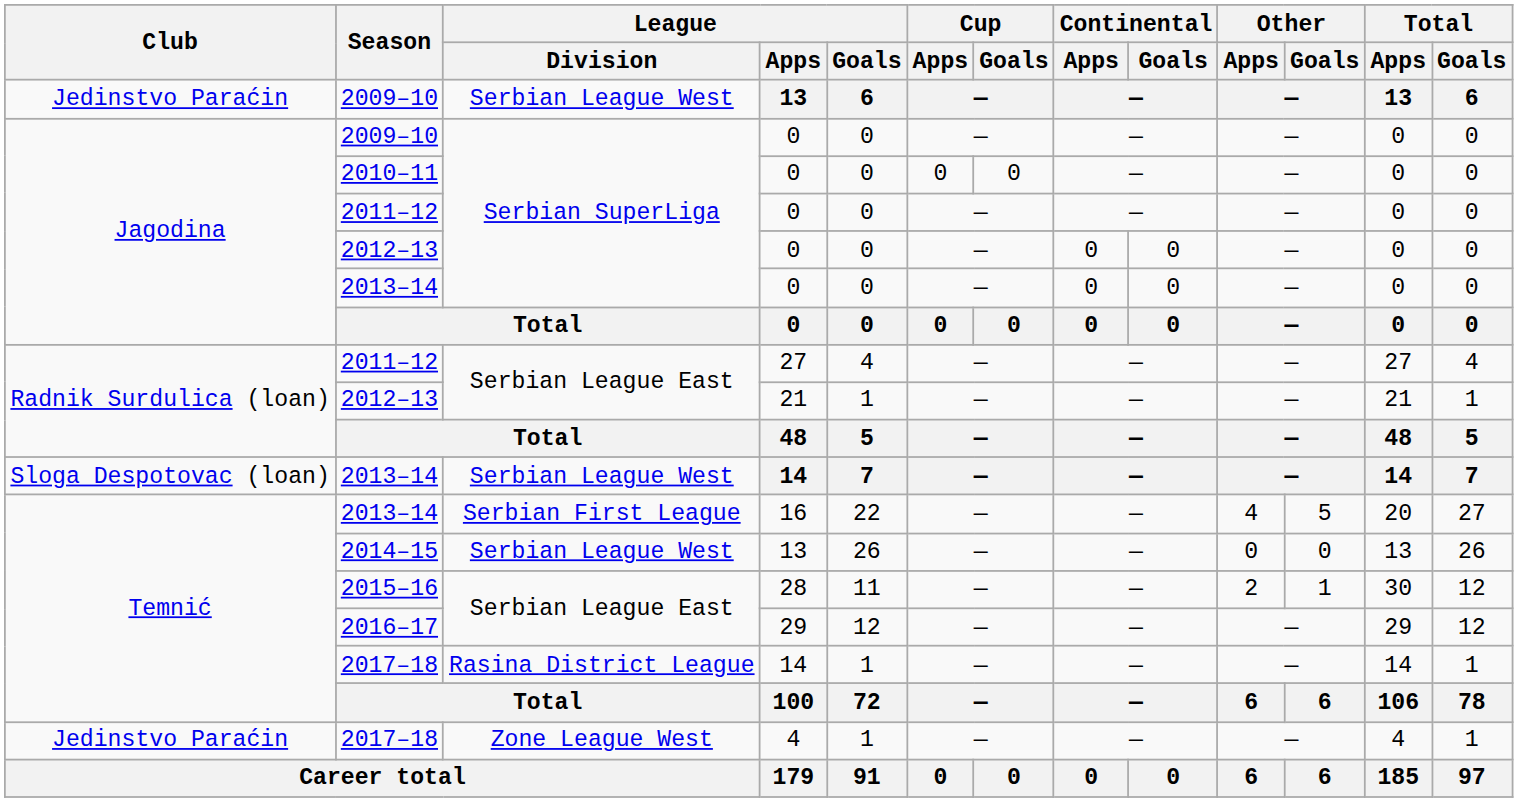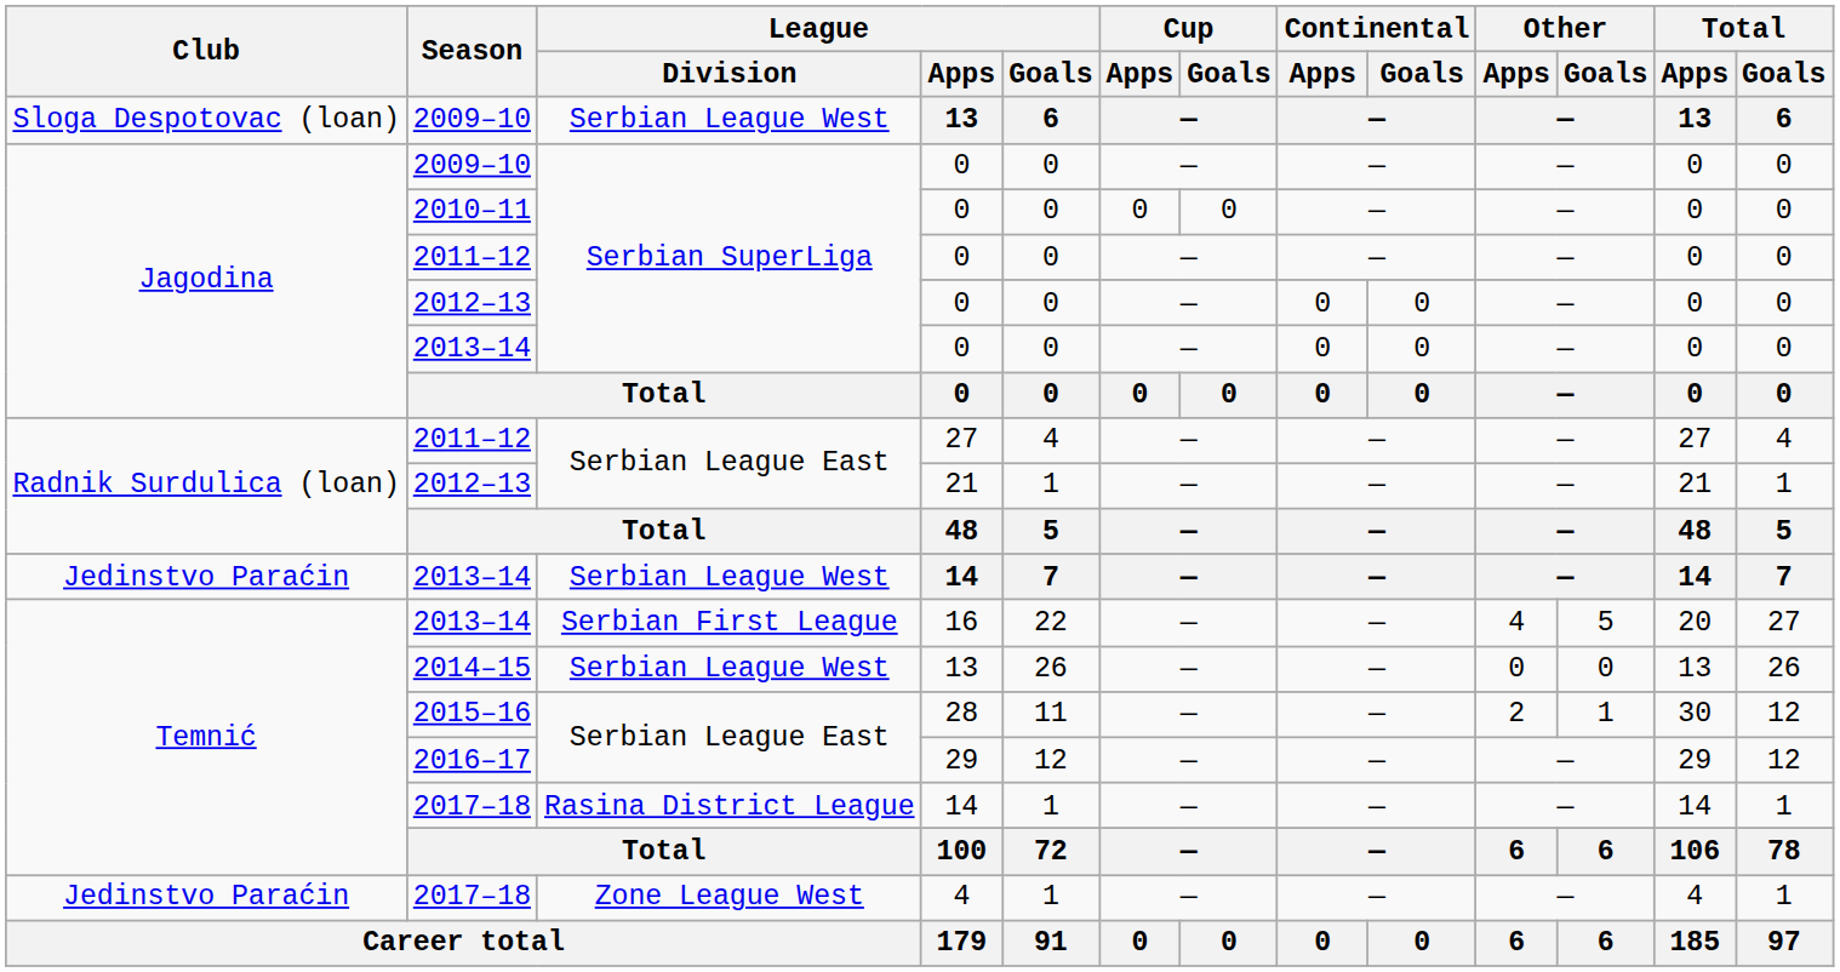 <table class="wikitable" style="text-align:center">
 <tr>
 <th rowspan="2">Club</th>
 <th rowspan="2">Season</th>
 <th colspan="3">League</th>
 <th colspan="2">Cup</th>
 <th colspan="2">Continental</th>
 <th colspan="2">Other</th>
 <th colspan="2">Total</th>
 </tr>
 <tr>
 <th>Division</th>
 <th>Apps</th>
 <th>Goals</th>
 <th>Apps</th>
 <th>Goals</th>
 <th>Apps</th>
 <th>Goals</th>
 <th>Apps</th>
 <th>Goals</th>
 <th>Apps</th>
 <th>Goals</th>
 </tr>
 <tr>
-<td><a href='#'>Jedinstvo Paraćin</a></td>
+<td><a href='#'>Sloga Despotovac</a> (loan)</td>
 <td><a href='#'>2009–10</a></td>
 <td><a href='#'>Serbian League West</a></td>
 <th>13</th>
 <th>6</th>
 <th colspan="2">—</th>
 <th colspan="2">—</th>
 <th colspan="2">—</th>
 <th>13</th>
 <th>6</th>
 </tr>
 <tr>
 <td rowspan="6"><a href='#'>Jagodina</a></td>
 <td><a href='#'>2009–10</a></td>
 <td rowspan=5><a href='#'>Serbian SuperLiga</a></td>
 <td>0</td>
 <td>0</td>
 <td colspan="2">—</td>
 <td colspan="2">—</td>
 <td colspan="2">—</td>
 <td>0</td>
 <td>0</td>
 </tr>
 <tr>
 <td><a href='#'>2010–11</a></td>
 <td>0</td>
 <td>0</td>
 <td>0</td>
 <td>0</td>
 <td colspan="2">—</td>
 <td colspan="2">—</td>
 <td>0</td>
 <td>0</td>
 </tr>
 <tr>
 <td><a href='#'>2011–12</a></td>
 <td>0</td>
 <td>0</td>
 <td colspan="2">—</td>
 <td colspan="2">—</td>
 <td colspan="2">—</td>
 <td>0</td>
 <td>0</td>
 </tr>
 <tr>
 <td><a href='#'>2012–13</a></td>
 <td>0</td>
 <td>0</td>
 <td colspan="2">—</td>
 <td>0</td>
 <td>0</td>
 <td colspan="2">—</td>
 <td>0</td>
 <td>0</td>
 </tr>
 <tr>
 <td><a href='#'>2013–14</a></td>
 <td>0</td>
 <td>0</td>
 <td colspan="2">—</td>
 <td>0</td>
 <td>0</td>
 <td colspan="2">—</td>
 <td>0</td>
 <td>0</td>
 </tr>
 <tr>
 <th colspan="2">Total</th>
 <th>0</th>
 <th>0</th>
 <th>0</th>
 <th>0</th>
 <th>0</th>
 <th>0</th>
 <th colspan="2">—</th>
 <th>0</th>
 <th>0</th>
 </tr>
 <tr>
 <td rowspan="3"><a href='#'>Radnik Surdulica</a> (loan)</td>
 <td><a href='#'>2011–12</a></td>
 <td rowspan=2>Serbian League East</td>
 <td>27</td>
 <td>4</td>
 <td colspan="2">—</td>
 <td colspan="2">—</td>
 <td colspan="2">—</td>
 <td>27</td>
 <td>4</td>
 </tr>
 <tr>
 <td><a href='#'>2012–13</a></td>
 <td>21</td>
 <td>1</td>
 <td colspan="2">—</td>
 <td colspan="2">—</td>
 <td colspan="2">—</td>
 <td>21</td>
 <td>1</td>
 </tr>
 <tr>
 <th colspan="2">Total</th>
 <th>48</th>
 <th>5</th>
 <th colspan="2">—</th>
 <th colspan="2">—</th>
 <th colspan="2">—</th>
 <th>48</th>
 <th>5</th>
 </tr>
 <tr>
-<td><a href='#'>Sloga Despotovac</a> (loan)</td>
+<td><a href='#'>Jedinstvo Paraćin</a></td>
 <td><a href='#'>2013–14</a></td>
 <td><a href='#'>Serbian League West</a></td>
 <th>14</th>
 <th>7</th>
 <th colspan="2">—</th>
 <th colspan="2">—</th>
 <th colspan="2">—</th>
 <th>14</th>
 <th>7</th>
 </tr>
 <tr>
 <td rowspan="6"><a href='#'>Temnić</a></td>
 <td><a href='#'>2013–14</a></td>
 <td><a href='#'>Serbian First League</a></td>
 <td>16</td>
 <td>22</td>
 <td colspan="2">—</td>
 <td colspan="2">—</td>
 <td>4</td>
 <td>5</td>
 <td>20</td>
 <td>27</td>
 </tr>
 <tr>
 <td><a href='#'>2014–15</a></td>
 <td><a href='#'>Serbian League West</a></td>
 <td>13</td>
 <td>26</td>
 <td colspan="2">—</td>
 <td colspan="2">—</td>
 <td>0</td>
 <td>0</td>
 <td>13</td>
 <td>26</td>
 </tr>
 <tr>
 <td><a href='#'>2015–16</a></td>
 <td rowspan=2>Serbian League East</td>
 <td>28</td>
 <td>11</td>
 <td colspan="2">—</td>
 <td colspan="2">—</td>
 <td>2</td>
 <td>1</td>
 <td>30</td>
 <td>12</td>
 </tr>
 <tr>
 <td><a href='#'>2016–17</a></td>
 <td>29</td>
 <td>12</td>
 <td colspan="2">—</td>
 <td colspan="2">—</td>
 <td colspan="2">—</td>
 <td>29</td>
 <td>12</td>
 </tr>
 <tr>
 <td><a href='#'>2017–18</a></td>
 <td><a href='#'>Rasina District League</a></td>
 <td>14</td>
 <td>1</td>
 <td colspan="2">—</td>
 <td colspan="2">—</td>
 <td colspan="2">—</td>
 <td>14</td>
 <td>1</td>
 </tr>
 <tr>
 <th colspan="2">Total</th>
 <th>100</th>
 <th>72</th>
 <th colspan="2">—</th>
 <th colspan="2">—</th>
 <th>6</th>
 <th>6</th>
 <th>106</th>
 <th>78</th>
 </tr>
 <tr>
 <td><a href='#'>Jedinstvo Paraćin</a></td>
 <td><a href='#'>2017–18</a></td>
 <td><a href='#'>Zone League West</a></td>
 <td>4</td>
 <td>1</td>
 <td colspan="2">—</td>
 <td colspan="2">—</td>
 <td colspan="2">—</td>
 <td>4</td>
 <td>1</td>
 </tr>
 <tr>
 <th colspan="3">Career total</th>
 <th>179</th>
 <th>91</th>
 <th>0</th>
 <th>0</th>
 <th>0</th>
 <th>0</th>
 <th>6</th>
 <th>6</th>
 <th>185</th>
 <th>97</th>
 </tr>
 </table>
